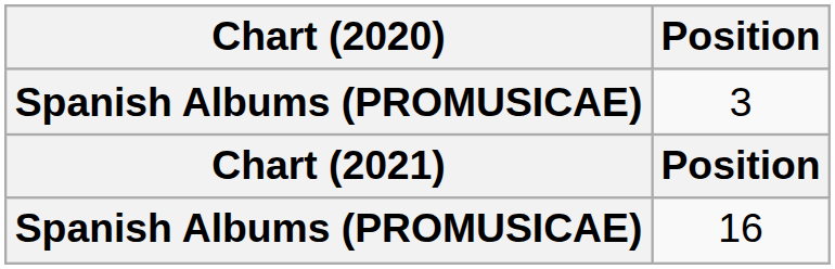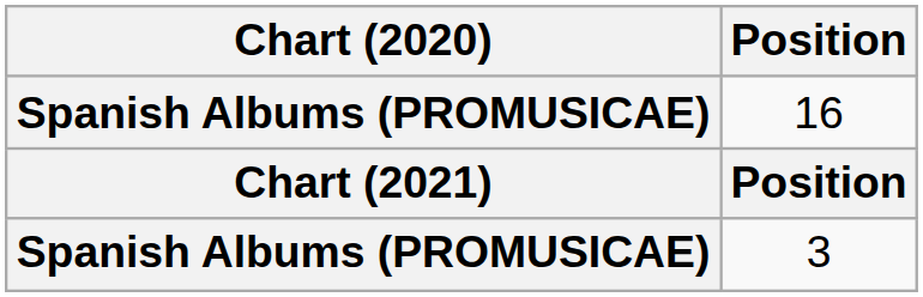 <table class="wikitable sortable plainrowheaders" style="text-align:center">
 <tr>
 <th scope="col">Chart (2020)</th>
 <th scope="col">Position</th>
 </tr>
 <tr>
 <th scope="row">Spanish Albums (PROMUSICAE)</th>
-<td>3</td>
+<td>16</td>
 </tr>
 <tr>
 <th scope="col">Chart (2021)</th>
 <th scope="col">Position</th>
 </tr>
 <tr>
 <th scope="row">Spanish Albums (PROMUSICAE)</th>
-<td>16</td>
+<td>3</td>
 </tr>
 </table>
